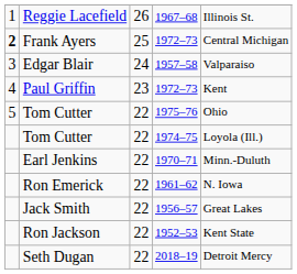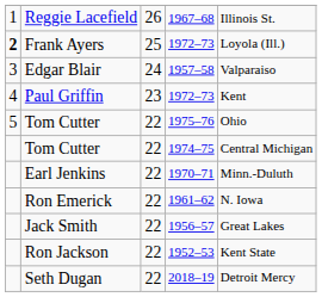 <table class="wikitable">
 <tr>
 </tr>
 <tr>
 <td>1</td>
 <td><a href='#'>Reggie Lacefield</a></td>
 <td>26</td>
 <td style="font-size:80%;"><a href='#'>1967–68</a></td>
 <td style="font-size:80%;">Illinois St.</td>
 </tr>
 <tr>
 <td><strong>2</strong></td>
 <td>Frank Ayers</td>
 <td>25</td>
 <td style="font-size:80%;"><a href='#'>1972–73</a></td>
-<td style="font-size:80%;">Central Michigan</td>
+<td style="font-size:80%;">Loyola (Ill.)</td>
 </tr>
 <tr>
 <td>3</td>
 <td>Edgar Blair</td>
 <td>24</td>
 <td style="font-size:80%;"><a href='#'>1957–58</a></td>
 <td style="font-size:80%;">Valparaiso</td>
 </tr>
 <tr>
 <td>4</td>
 <td><a href='#'>Paul Griffin</a></td>
 <td>23</td>
 <td style="font-size:80%;"><a href='#'>1972–73</a></td>
 <td style="font-size:80%;">Kent</td>
 </tr>
 <tr>
 <td>5</td>
 <td>Tom Cutter</td>
 <td>22</td>
 <td style="font-size:80%;"><a href='#'>1975–76</a></td>
 <td style="font-size:80%;">Ohio</td>
 </tr>
 <tr>
 <td></td>
 <td>Tom Cutter</td>
 <td>22</td>
 <td style="font-size:80%;"><a href='#'>1974–75</a></td>
-<td style="font-size:80%;">Loyola (Ill.)</td>
+<td style="font-size:80%;">Central Michigan</td>
 </tr>
 <tr>
 <td></td>
 <td>Earl Jenkins</td>
 <td>22</td>
 <td style="font-size:80%;"><a href='#'>1970–71</a></td>
 <td style="font-size:80%;">Minn.-Duluth</td>
 </tr>
 <tr>
 <td></td>
 <td>Ron Emerick</td>
 <td>22</td>
 <td style="font-size:80%;"><a href='#'>1961–62</a></td>
 <td style="font-size:80%;">N. Iowa</td>
 </tr>
 <tr>
 <td></td>
 <td>Jack Smith</td>
 <td>22</td>
 <td style="font-size:80%;"><a href='#'>1956–57</a></td>
 <td style="font-size:80%;">Great Lakes</td>
 </tr>
 <tr>
 <td></td>
 <td>Ron Jackson</td>
 <td>22</td>
 <td style="font-size:80%;"><a href='#'>1952–53</a></td>
 <td style="font-size:80%;">Kent State</td>
 </tr>
 <tr>
 <td></td>
 <td>Seth Dugan</td>
 <td>22</td>
 <td style="font-size:80%;"><a href='#'>2018–19</a></td>
 <td style="font-size:80%;">Detroit Mercy</td>
 </tr>
 </table>
